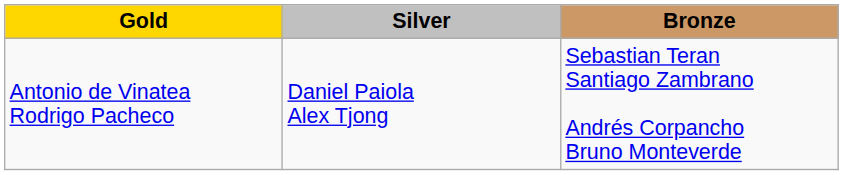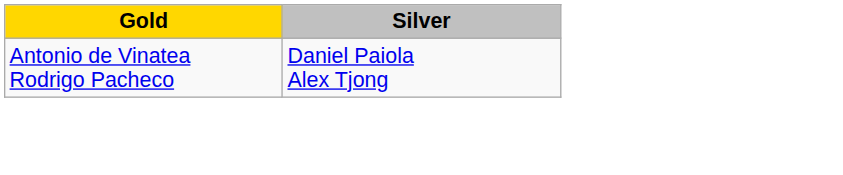 <table class="wikitable" style="text-align:left">
 <tr align="center">
 <td width=200 bgcolor=gold><strong>Gold</strong></td>
 <td width=200 bgcolor=silver><strong>Silver</strong></td>
-<td width=200 bgcolor=CC9966><strong>Bronze</strong></td>
 </tr>
 <tr>
 <td><a href='#'>Antonio de Vinatea</a><br><a href='#'>Rodrigo Pacheco</a><br><em></em></td>
 <td><a href='#'>Daniel Paiola</a><br><a href='#'>Alex Tjong</a><br><em></em></td>
-<td><a href='#'>Sebastian Teran</a><br><a href='#'>Santiago Zambrano</a><br><em></em><br><a href='#'>Andrés Corpancho</a><br><a href='#'>Bruno Monteverde</a><br><em></em></td>
 </tr>
 </table>
